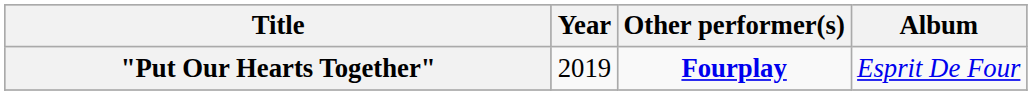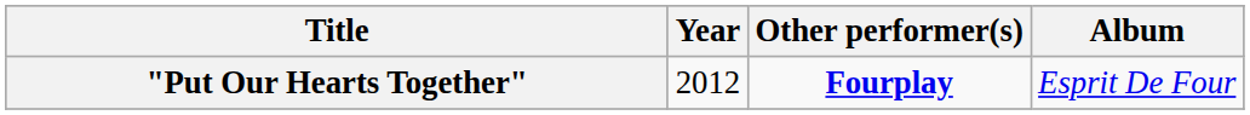 <table class="wikitable plainrowheaders" style="text-align:center">
 <tr>
 <th scope="col" style="width:20em;">Title</th>
 <th scope="col">Year</th>
 <th scope="col">Other performer(s)</th>
 <th scope="col">Album</th>
 </tr>
 <tr>
 <th scope="row">"Put Our Hearts Together"</th>
-<td>2019</td>
+<td>2012</td>
 <td><strong><a href='#'>Fourplay</a></strong></td>
 <td><em><a href='#'>Esprit De Four</a></em></td>
 </tr>
 </table>
